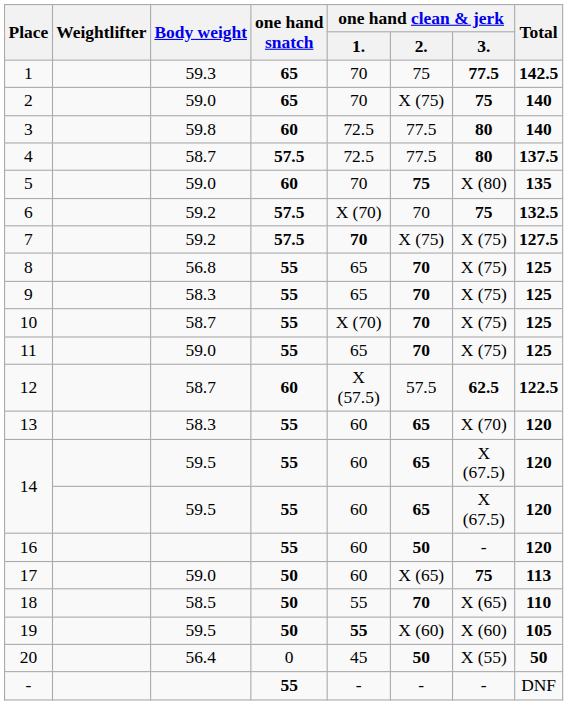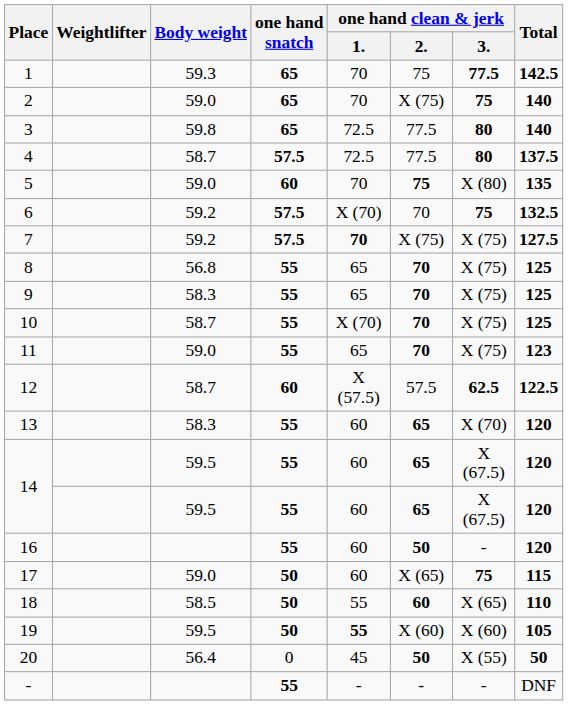 <table class=wikitable style="text-align:center">
 <tr>
 <th rowspan=2>Place</th>
 <th rowspan=2>Weightlifter</th>
 <th rowspan=2><a href='#'>Body weight</a></th>
 <th rowspan=2>one hand<br><a href='#'>snatch</a></th>
 <th colspan=3>one hand <a href='#'>clean & jerk</a></th>
 <th rowspan=2>Total</th>
 </tr>
 <tr>
 <th align=center width=50>1.</th>
 <th align=center width=50>2.</th>
 <th align=center width=50>3.</th>
 </tr>
 <tr>
 <td>1</td>
 <td align=left></td>
 <td>59.3</td>
 <td><strong>65</strong></td>
 <td>70</td>
 <td>75</td>
 <td><strong>77.5</strong></td>
 <td><strong>142.5</strong></td>
 </tr>
 <tr>
 <td>2</td>
 <td align=left></td>
 <td>59.0</td>
 <td><strong>65</strong></td>
 <td>70</td>
 <td>X (75)</td>
 <td><strong>75</strong></td>
 <td><strong>140</strong></td>
 </tr>
 <tr>
 <td>3</td>
 <td align=left></td>
 <td>59.8</td>
-<td><strong>60</strong></td>
+<td><strong>65</strong></td>
 <td>72.5</td>
 <td>77.5</td>
 <td><strong>80</strong></td>
 <td><strong>140</strong></td>
 </tr>
 <tr>
 <td>4</td>
 <td align=left></td>
 <td>58.7</td>
 <td><strong>57.5</strong></td>
 <td>72.5</td>
 <td>77.5</td>
 <td><strong>80</strong></td>
 <td><strong>137.5</strong></td>
 </tr>
 <tr>
 <td>5</td>
 <td align=left></td>
 <td>59.0</td>
 <td><strong>60</strong></td>
 <td>70</td>
 <td><strong>75</strong></td>
 <td>X (80)</td>
 <td><strong>135</strong></td>
 </tr>
 <tr>
 <td>6</td>
 <td align=left></td>
 <td>59.2</td>
 <td><strong>57.5</strong></td>
 <td>X (70)</td>
 <td>70</td>
 <td><strong>75</strong></td>
 <td><strong>132.5</strong></td>
 </tr>
 <tr>
 <td>7</td>
 <td align=left></td>
 <td>59.2</td>
 <td><strong>57.5</strong></td>
 <td><strong>70</strong></td>
 <td>X (75)</td>
 <td>X (75)</td>
 <td><strong>127.5</strong></td>
 </tr>
 <tr>
 <td>8</td>
 <td align=left></td>
 <td>56.8</td>
 <td><strong>55</strong></td>
 <td>65</td>
 <td><strong>70</strong></td>
 <td>X (75)</td>
 <td><strong>125</strong></td>
 </tr>
 <tr>
 <td>9</td>
 <td align=left></td>
 <td>58.3</td>
 <td><strong>55</strong></td>
 <td>65</td>
 <td><strong>70</strong></td>
 <td>X (75)</td>
 <td><strong>125</strong></td>
 </tr>
 <tr>
 <td>10</td>
 <td align=left></td>
 <td>58.7</td>
 <td><strong>55</strong></td>
 <td>X (70)</td>
 <td><strong>70</strong></td>
 <td>X (75)</td>
 <td><strong>125</strong></td>
 </tr>
 <tr>
 <td>11</td>
 <td align=left></td>
 <td>59.0</td>
 <td><strong>55</strong></td>
 <td>65</td>
 <td><strong>70</strong></td>
 <td>X (75)</td>
-<td><strong>125</strong></td>
+<td><strong>123</strong></td>
 </tr>
 <tr>
 <td>12</td>
 <td align=left></td>
 <td>58.7</td>
 <td><strong>60</strong></td>
 <td>X (57.5)</td>
 <td>57.5</td>
 <td><strong>62.5</strong></td>
 <td><strong>122.5</strong></td>
 </tr>
 <tr>
 <td>13</td>
 <td align=left></td>
 <td>58.3</td>
 <td><strong>55</strong></td>
 <td>60</td>
 <td><strong>65</strong></td>
 <td>X (70)</td>
 <td><strong>120</strong></td>
 </tr>
 <tr>
 <td rowspan=2>14</td>
 <td align=left></td>
 <td>59.5</td>
 <td><strong>55</strong></td>
 <td>60</td>
 <td><strong>65</strong></td>
 <td>X (67.5)</td>
 <td><strong>120</strong></td>
 </tr>
 <tr>
 <td align=left></td>
 <td>59.5</td>
 <td><strong>55</strong></td>
 <td>60</td>
 <td><strong>65</strong></td>
 <td>X (67.5)</td>
 <td><strong>120</strong></td>
 </tr>
 <tr>
 <td>16</td>
 <td align=left></td>
 <td></td>
 <td><strong>55</strong></td>
 <td>60</td>
 <td><strong>50</strong></td>
 <td>-</td>
 <td><strong>120</strong></td>
 </tr>
 <tr>
 <td>17</td>
 <td align=left></td>
 <td>59.0</td>
 <td><strong>50</strong></td>
 <td>60</td>
 <td>X (65)</td>
 <td><strong>75</strong></td>
-<td><strong>113</strong></td>
+<td><strong>115</strong></td>
 </tr>
 <tr>
 <td>18</td>
 <td align=left></td>
 <td>58.5</td>
 <td><strong>50</strong></td>
 <td>55</td>
-<td><strong>70</strong></td>
+<td><strong>60</strong></td>
 <td>X (65)</td>
 <td><strong>110</strong></td>
 </tr>
 <tr>
 <td>19</td>
 <td align=left></td>
 <td>59.5</td>
 <td><strong>50</strong></td>
 <td><strong>55</strong></td>
 <td>X (60)</td>
 <td>X (60)</td>
 <td><strong>105</strong></td>
 </tr>
 <tr>
 <td>20</td>
 <td align=left></td>
 <td>56.4</td>
 <td>0</td>
 <td>45</td>
 <td><strong>50</strong></td>
 <td>X (55)</td>
 <td><strong>50</strong></td>
 </tr>
 <tr>
 <td>-</td>
 <td align=left></td>
 <td></td>
 <td><strong>55</strong></td>
 <td>-</td>
 <td>-</td>
 <td>-</td>
 <td>DNF</td>
 </tr>
 </table>
